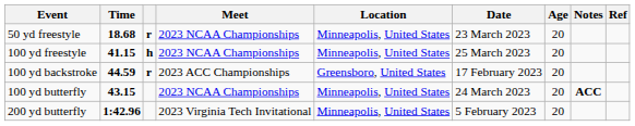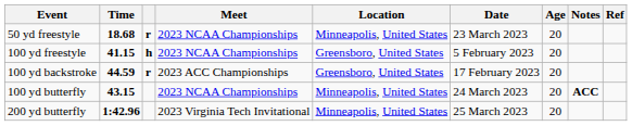 <table class="wikitable">
 <tr>
 <th>Event</th>
 <th>Time</th>
 <th></th>
 <th>Meet</th>
 <th>Location</th>
 <th>Date</th>
 <th>Age</th>
 <th>Notes</th>
 <th>Ref</th>
 </tr>
 <tr>
 <td>50 yd freestyle</td>
 <td style="text-align:center;"><strong>18.68</strong></td>
 <td><strong>r</strong></td>
 <td><a href='#'>2023 NCAA Championships</a></td>
 <td><a href='#'>Minneapolis</a>, <a href='#'>United States</a></td>
 <td>23 March 2023</td>
 <td style="text-align:center;">20</td>
 <td style="text-align:center;"></td>
 <td style="text-align:center;"></td>
 </tr>
 <tr>
 <td>100 yd freestyle</td>
 <td style="text-align:center;"><strong>41.15</strong></td>
 <td><strong>h</strong></td>
 <td><a href='#'>2023 NCAA Championships</a></td>
-<td><a href='#'>Minneapolis</a>, <a href='#'>United States</a></td>
-<td>25 March 2023</td>
+<td><a href='#'>Greensboro</a>, <a href='#'>United States</a></td>
+<td>5 February 2023</td>
 <td style="text-align:center;">20</td>
 <td style="text-align:center;"></td>
 <td style="text-align:center;"></td>
 </tr>
 <tr>
 <td>100 yd backstroke</td>
 <td style="text-align:center;"><strong>44.59</strong></td>
 <td><strong>r</strong></td>
 <td>2023 ACC Championships</td>
 <td><a href='#'>Greensboro</a>, <a href='#'>United States</a></td>
 <td>17 February 2023</td>
 <td style="text-align:center;">20</td>
 <td style="text-align:center;"></td>
 <td style="text-align:center;"></td>
 </tr>
 <tr>
 <td>100 yd butterfly</td>
 <td style="text-align:center;"><strong>43.15</strong></td>
 <td></td>
 <td><a href='#'>2023 NCAA Championships</a></td>
 <td><a href='#'>Minneapolis</a>, <a href='#'>United States</a></td>
 <td>24 March 2023</td>
 <td style="text-align:center;">20</td>
 <td style="text-align:center;"><strong>ACC</strong></td>
 <td style="text-align:center;"></td>
 </tr>
 <tr>
 <td>200 yd butterfly</td>
 <td style="text-align:center;"><strong>1:42.96</strong></td>
 <td></td>
 <td>2023 Virginia Tech Invitational</td>
 <td><a href='#'>Minneapolis</a>, <a href='#'>United States</a></td>
-<td>5 February 2023</td>
+<td>25 March 2023</td>
 <td style="text-align:center;">20</td>
 <td style="text-align:center;"></td>
 <td style="text-align:center;"></td>
 </tr>
 </table>
